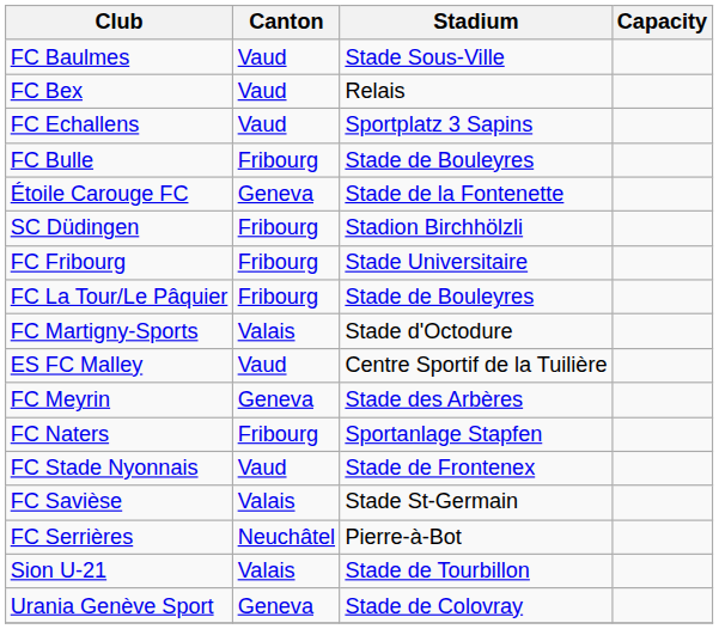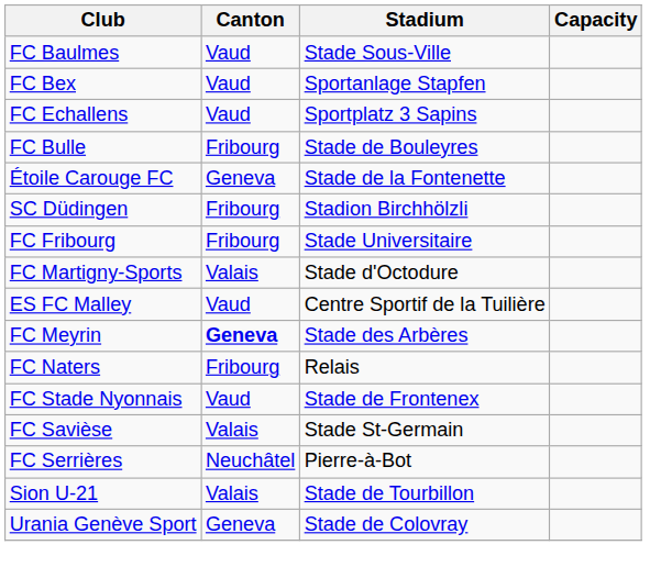 <table class="wikitable">
 <tr>
 <th>Club</th>
 <th>Canton</th>
 <th>Stadium</th>
 <th>Capacity</th>
 </tr>
 <tr>
 <td><a href='#'>FC Baulmes</a></td>
 <td><a href='#'>Vaud</a></td>
 <td><a href='#'>Stade Sous-Ville</a></td>
 <td></td>
 </tr>
 <tr>
 <td><a href='#'>FC Bex</a></td>
 <td><a href='#'>Vaud</a></td>
-<td>Relais</td>
+<td><a href='#'>Sportanlage Stapfen</a></td>
 <td></td>
 </tr>
 <tr>
 <td><a href='#'>FC Echallens</a></td>
 <td><a href='#'>Vaud</a></td>
 <td><a href='#'>Sportplatz 3 Sapins</a></td>
 <td></td>
 </tr>
 <tr>
 <td><a href='#'>FC Bulle</a></td>
 <td><a href='#'>Fribourg</a></td>
 <td><a href='#'>Stade de Bouleyres</a></td>
 <td></td>
 </tr>
 <tr>
 <td><a href='#'>Étoile Carouge FC</a></td>
 <td><a href='#'>Geneva</a></td>
 <td><a href='#'>Stade de la Fontenette</a></td>
 <td></td>
 </tr>
 <tr>
 <td><a href='#'>SC Düdingen</a></td>
 <td><a href='#'>Fribourg</a></td>
 <td><a href='#'>Stadion Birchhölzli</a></td>
 <td></td>
 </tr>
 <tr>
 <td><a href='#'>FC Fribourg</a></td>
 <td><a href='#'>Fribourg</a></td>
 <td><a href='#'>Stade Universitaire</a></td>
 <td></td>
 </tr>
 <tr>
-<td><a href='#'>FC La Tour/Le Pâquier</a></td>
-<td><a href='#'>Fribourg</a></td>
-<td><a href='#'>Stade de Bouleyres</a></td>
-<td></td>
-</tr>
-<tr>
 <td><a href='#'>FC Martigny-Sports</a></td>
 <td><a href='#'>Valais</a></td>
 <td>Stade d'Octodure</td>
 <td></td>
 </tr>
 <tr>
 <td><a href='#'>ES FC Malley</a></td>
 <td><a href='#'>Vaud</a></td>
 <td>Centre Sportif de la Tuilière</td>
 <td></td>
 </tr>
 <tr>
 <td><a href='#'>FC Meyrin</a></td>
-<td><a href='#'>Geneva</a></td>
+<td><strong><a href='#'>Geneva</a></strong></td>
 <td><a href='#'>Stade des Arbères</a></td>
 <td></td>
 </tr>
 <tr>
 <td><a href='#'>FC Naters</a></td>
 <td><a href='#'>Fribourg</a></td>
-<td><a href='#'>Sportanlage Stapfen</a></td>
+<td>Relais</td>
 <td></td>
 </tr>
 <tr>
 <td><a href='#'>FC Stade Nyonnais</a></td>
 <td><a href='#'>Vaud</a></td>
 <td><a href='#'>Stade de Frontenex</a></td>
 <td></td>
 </tr>
 <tr>
 <td><a href='#'>FC Savièse</a></td>
 <td><a href='#'>Valais</a></td>
 <td>Stade St-Germain</td>
 <td></td>
 </tr>
 <tr>
 <td><a href='#'>FC Serrières</a></td>
 <td><a href='#'>Neuchâtel</a></td>
 <td>Pierre-à-Bot</td>
 <td></td>
 </tr>
 <tr>
 <td><a href='#'>Sion U-21</a></td>
 <td><a href='#'>Valais</a></td>
 <td><a href='#'>Stade de Tourbillon</a></td>
 <td></td>
 </tr>
 <tr>
 <td><a href='#'>Urania Genève Sport</a></td>
 <td><a href='#'>Geneva</a></td>
 <td><a href='#'>Stade de Colovray</a></td>
 <td></td>
 </tr>
 <tr>
 </tr>
 </table>
